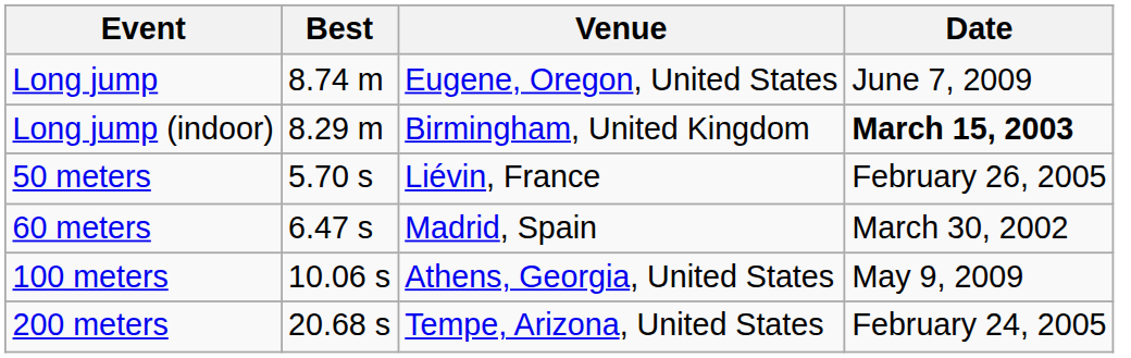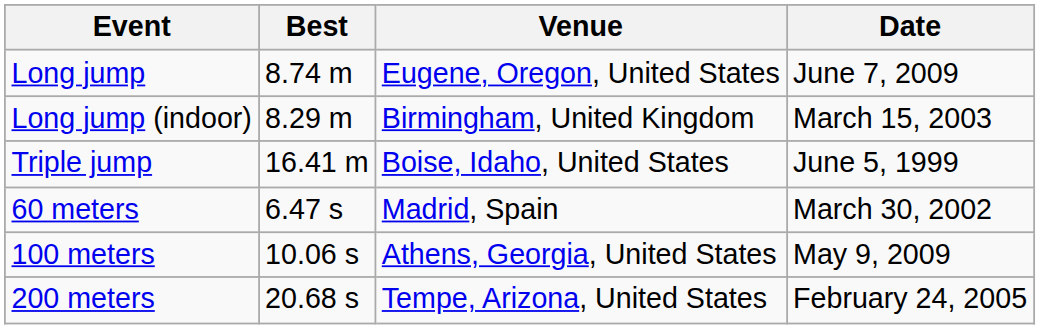 <table class="wikitable">
 <tr>
 <th>Event</th>
 <th>Best</th>
 <th>Venue</th>
 <th>Date</th>
 </tr>
 <tr>
 <td><a href='#'>Long jump</a></td>
 <td>8.74 m</td>
 <td><a href='#'>Eugene, Oregon</a>, United States</td>
 <td>June 7, 2009</td>
 </tr>
 <tr>
 <td><a href='#'>Long jump</a> (indoor)</td>
 <td>8.29 m</td>
 <td><a href='#'>Birmingham</a>, United Kingdom</td>
-<td><strong>March 15, 2003</strong></td>
+<td>March 15, 2003</td>
 </tr>
 <tr>
-<td><a href='#'>50 meters</a></td>
-<td>5.70 s</td>
-<td><a href='#'>Liévin</a>, France</td>
-<td>February 26, 2005</td>
+<td><a href='#'>Triple jump</a></td>
+<td>16.41 m</td>
+<td><a href='#'>Boise, Idaho</a>, United States</td>
+<td>June 5, 1999</td>
 </tr>
 <tr>
 <td><a href='#'>60 meters</a></td>
 <td>6.47 s</td>
 <td><a href='#'>Madrid</a>, Spain</td>
 <td>March 30, 2002</td>
 </tr>
 <tr>
 <td><a href='#'>100 meters</a></td>
 <td>10.06 s</td>
 <td><a href='#'>Athens, Georgia</a>, United States</td>
 <td>May 9, 2009</td>
 </tr>
 <tr>
 <td><a href='#'>200 meters</a></td>
 <td>20.68 s</td>
 <td><a href='#'>Tempe, Arizona</a>, United States</td>
 <td>February 24, 2005</td>
 </tr>
 </table>
